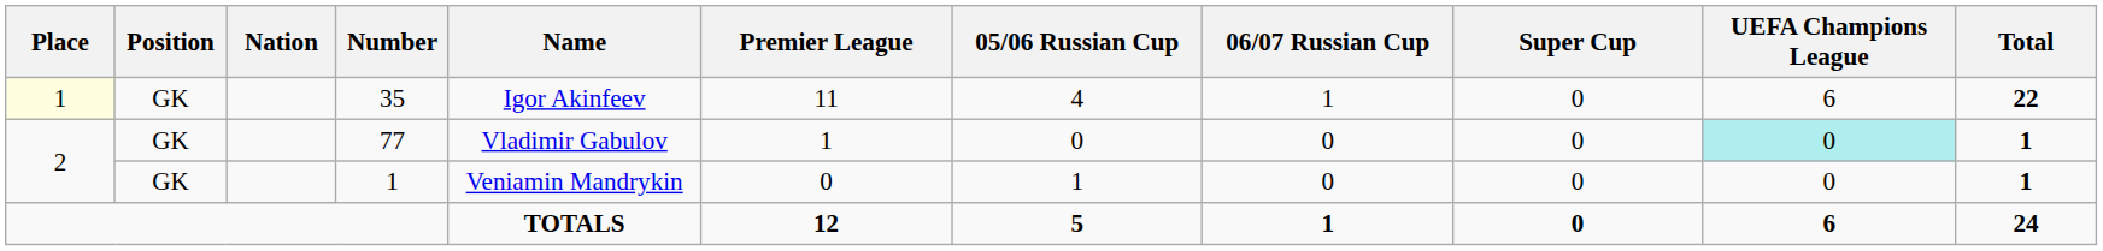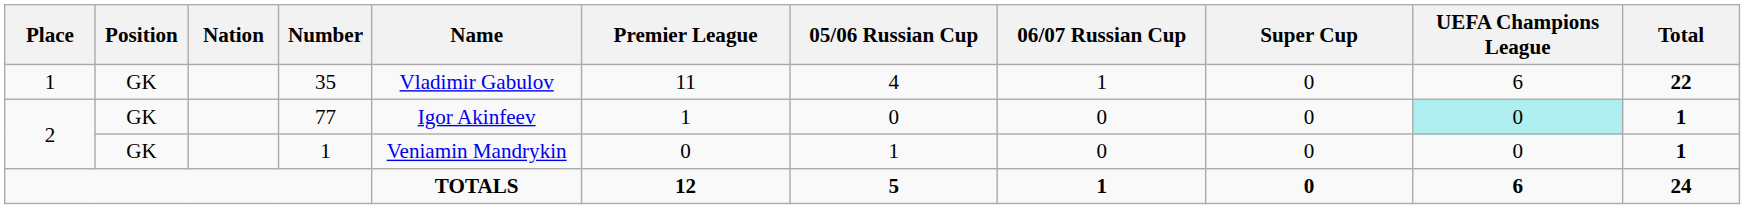 <table class="wikitable" style="font-size: 95%; text-align: center;">
 <tr>
 <th width=60>Place</th>
 <th width=60>Position</th>
 <th width=60>Nation</th>
 <th width=60>Number</th>
 <th width=150>Name</th>
 <th width=150>Premier League</th>
 <th width=150>05/06 Russian Cup</th>
 <th width=150>06/07 Russian Cup</th>
 <th width=150>Super Cup</th>
 <th width=150>UEFA Champions League</th>
 <th width=80><strong>Total</strong></th>
 </tr>
 <tr>
-<td style="background: lightyellow;">1</td>
+<td>1</td>
 <td>GK</td>
 <td></td>
 <td>35</td>
-<td><a href='#'>Igor Akinfeev</a></td>
+<td><a href='#'>Vladimir Gabulov</a></td>
 <td>11</td>
 <td>4</td>
 <td>1</td>
 <td>0</td>
 <td>6</td>
 <td><strong>22</strong></td>
 </tr>
 <tr>
 <td rowspan="2">2</td>
 <td>GK</td>
 <td></td>
 <td>77</td>
-<td><a href='#'>Vladimir Gabulov</a></td>
+<td><a href='#'>Igor Akinfeev</a></td>
 <td>1</td>
 <td>0</td>
 <td>0</td>
 <td>0</td>
 <td style="background: paleturquoise;">0</td>
 <td><strong>1</strong></td>
 </tr>
 <tr>
 <td>GK</td>
 <td></td>
 <td>1</td>
 <td><a href='#'>Veniamin Mandrykin</a></td>
 <td>0</td>
 <td>1</td>
 <td>0</td>
 <td>0</td>
 <td>0</td>
 <td><strong>1</strong></td>
 </tr>
 <tr>
 <td colspan="4"></td>
 <td><strong>TOTALS</strong></td>
 <td><strong>12</strong></td>
 <td><strong>5</strong></td>
 <td><strong>1</strong></td>
 <td><strong>0</strong></td>
 <td><strong>6</strong></td>
 <td><strong>24</strong></td>
 </tr>
 </table>
